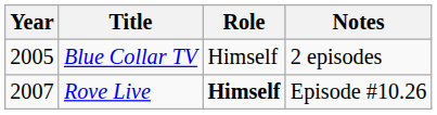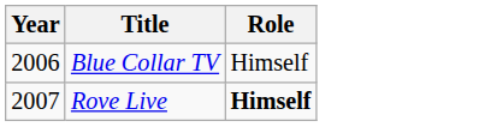 <table class="wikitable sortable">
 <tr>
 <th>Year</th>
 <th>Title</th>
 <th>Role</th>
-<th>Notes</th>
 </tr>
 <tr>
-<td>2005</td>
+<td>2006</td>
 <td><em><a href='#'>Blue Collar TV</a></em></td>
 <td>Himself</td>
-<td>2 episodes</td>
 </tr>
 <tr>
 <td>2007</td>
 <td><em><a href='#'>Rove Live</a></em></td>
 <td><strong>Himself</strong></td>
-<td>Episode #10.26</td>
 </tr>
 </table>
